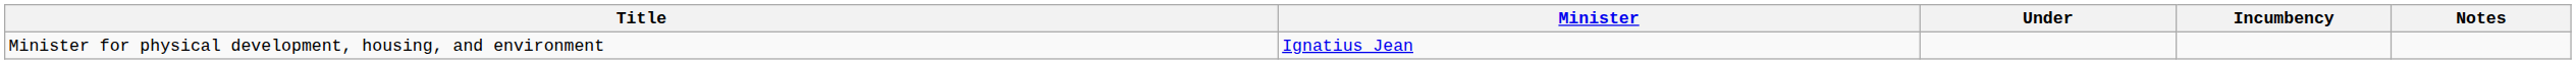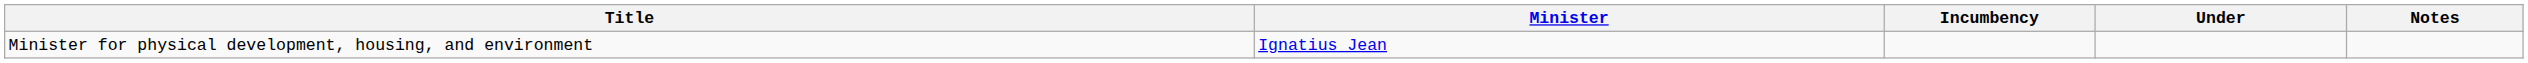 <table class="wikitable" style="width:100%;">
 <tr>
 <th>Title</th>
 <th style="width:25%;"><a href='#'>Minister</a></th>
+<th style="width:160px;">Incumbency</th>
 <th style="width:10%;">Under</th>
-<th style="width:160px;">Incumbency</th>
 <th style="width:7%;">Notes</th>
 </tr>
 <tr>
 <td>Minister for physical development, housing, and environment</td>
 <td><a href='#'>Ignatius Jean</a></td>
 <td></td>
 <td></td>
 <td></td>
 </tr>
 </table>
